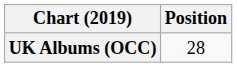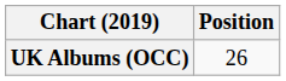 <table class="wikitable plainrowheaders" style="text-align:center">
 <tr>
 <th scope="col">Chart (2019)</th>
 <th scope="col">Position</th>
 </tr>
 <tr>
 <th scope="row">UK Albums (OCC)</th>
-<td>28</td>
+<td>26</td>
 </tr>
 </table>
